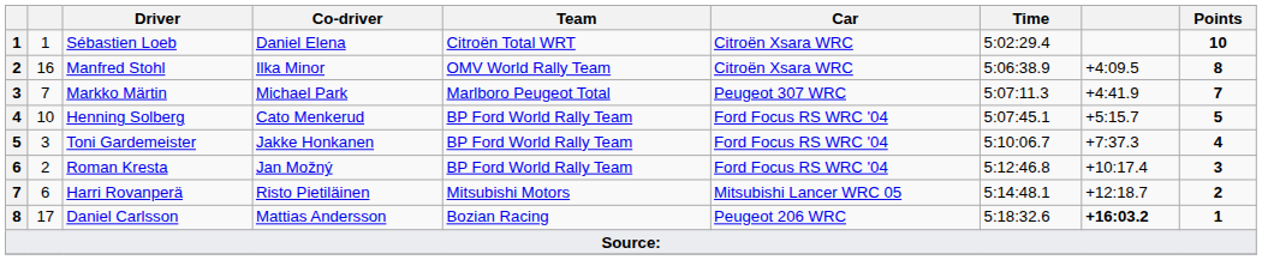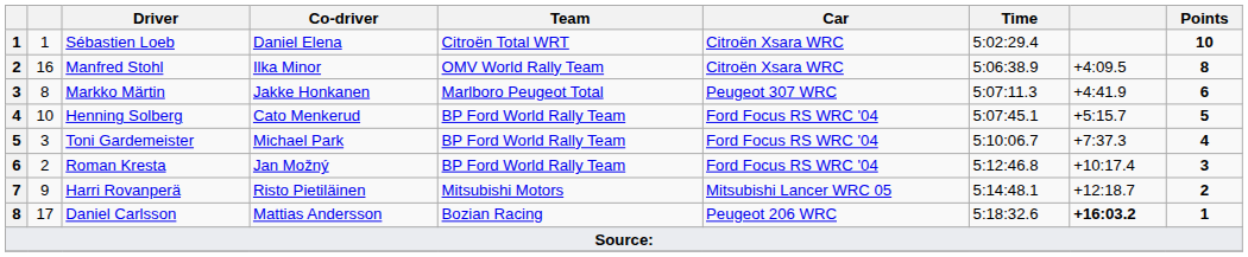 <table class="wikitable" width=85% style="font-size: 85%;">
 <tr>
 <th></th>
 <th></th>
 <th>Driver</th>
 <th>Co-driver</th>
 <th>Team</th>
 <th>Car</th>
 <th>Time</th>
 <th></th>
 <th>Points</th>
 </tr>
 <tr>
 <th>1</th>
 <td align="center">1</td>
 <td> <a href='#'>Sébastien Loeb</a></td>
 <td> <a href='#'>Daniel Elena</a></td>
 <td> <a href='#'>Citroën Total WRT</a></td>
 <td><a href='#'>Citroën Xsara WRC</a></td>
 <td>5:02:29.4</td>
 <td></td>
 <td align="center"><strong>10</strong></td>
 </tr>
 <tr>
 <th>2</th>
 <td align="center">16</td>
 <td> <a href='#'>Manfred Stohl</a></td>
 <td> <a href='#'>Ilka Minor</a></td>
 <td> <a href='#'>OMV World Rally Team</a></td>
 <td><a href='#'>Citroën Xsara WRC</a></td>
 <td>5:06:38.9</td>
 <td>+4:09.5</td>
 <td align="center"><strong>8</strong></td>
 </tr>
 <tr>
 <th>3</th>
-<td align="center">7</td>
+<td align="center">8</td>
 <td> <a href='#'>Markko Märtin</a></td>
-<td> <a href='#'>Michael Park</a></td>
+<td> <a href='#'>Jakke Honkanen</a></td>
 <td> <a href='#'>Marlboro Peugeot Total</a></td>
 <td><a href='#'>Peugeot 307 WRC</a></td>
 <td>5:07:11.3</td>
 <td>+4:41.9</td>
-<td align="center"><strong>7</strong></td>
+<td align="center"><strong>6</strong></td>
 </tr>
 <tr>
 <th>4</th>
 <td align="center">10</td>
 <td> <a href='#'>Henning Solberg</a></td>
 <td> <a href='#'>Cato Menkerud</a></td>
 <td> <a href='#'>BP Ford World Rally Team</a></td>
 <td><a href='#'>Ford Focus RS WRC '04</a></td>
 <td>5:07:45.1</td>
 <td>+5:15.7</td>
 <td align="center"><strong>5</strong></td>
 </tr>
 <tr>
 <th>5</th>
 <td align="center">3</td>
 <td> <a href='#'>Toni Gardemeister</a></td>
-<td> <a href='#'>Jakke Honkanen</a></td>
+<td> <a href='#'>Michael Park</a></td>
 <td> <a href='#'>BP Ford World Rally Team</a></td>
 <td><a href='#'>Ford Focus RS WRC '04</a></td>
 <td>5:10:06.7</td>
 <td>+7:37.3</td>
 <td align="center"><strong>4</strong></td>
 </tr>
 <tr>
 <th>6</th>
 <td align="center">2</td>
 <td> <a href='#'>Roman Kresta</a></td>
 <td> <a href='#'>Jan Možný</a></td>
 <td> <a href='#'>BP Ford World Rally Team</a></td>
 <td><a href='#'>Ford Focus RS WRC '04</a></td>
 <td>5:12:46.8</td>
 <td>+10:17.4</td>
 <td align="center"><strong>3</strong></td>
 </tr>
 <tr>
 <th>7</th>
-<td align="center">6</td>
+<td align="center">9</td>
 <td> <a href='#'>Harri Rovanperä</a></td>
 <td> <a href='#'>Risto Pietiläinen</a></td>
 <td> <a href='#'>Mitsubishi Motors</a></td>
 <td><a href='#'>Mitsubishi Lancer WRC 05</a></td>
 <td>5:14:48.1</td>
 <td>+12:18.7</td>
 <td align="center"><strong>2</strong></td>
 </tr>
 <tr>
 <th>8</th>
 <td align="center">17</td>
 <td> <a href='#'>Daniel Carlsson</a></td>
 <td> <a href='#'>Mattias Andersson</a></td>
 <td> <a href='#'>Bozian Racing</a></td>
 <td><a href='#'>Peugeot 206 WRC</a></td>
 <td>5:18:32.6</td>
 <td><strong>+16:03.2</strong></td>
 <td align="center"><strong>1</strong></td>
 </tr>
 <tr>
 <td style="background-color:#EAECF0; text-align:center" colspan="9"><strong>Source:</strong></td>
 </tr>
 <tr>
 </tr>
 </table>
